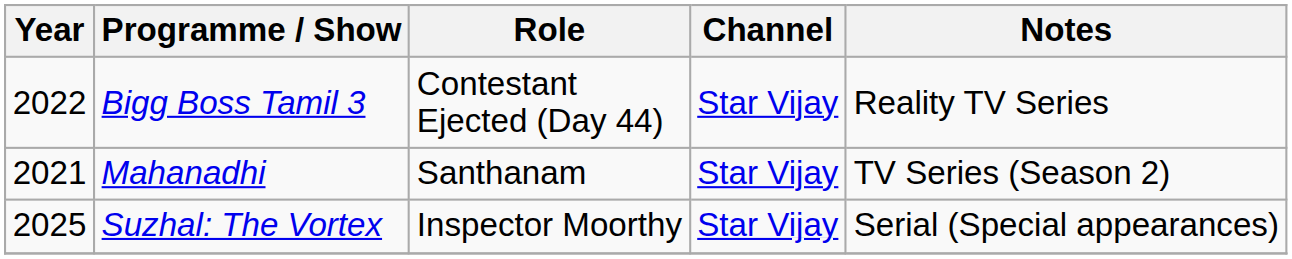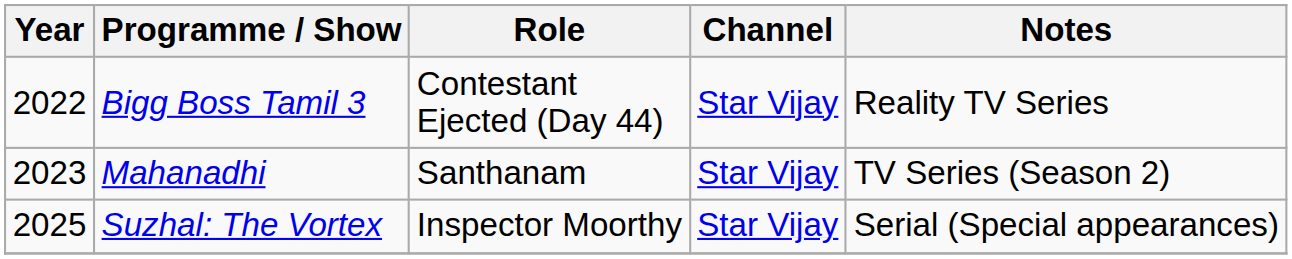 <table class="wikitable sortable">
 <tr>
 <th>Year</th>
 <th>Programme / Show</th>
 <th>Role</th>
 <th>Channel</th>
 <th>Notes</th>
 </tr>
 <tr>
 <td>2022</td>
 <td><em><a href='#'>Bigg Boss Tamil 3</a></em></td>
 <td>Contestant<br>Ejected (Day 44)</td>
 <td><a href='#'>Star Vijay</a></td>
 <td>Reality TV Series</td>
 </tr>
 <tr>
-<td>2021</td>
+<td>2023</td>
 <td><em><a href='#'>Mahanadhi</a></em></td>
 <td>Santhanam</td>
 <td><a href='#'>Star Vijay</a></td>
 <td>TV Series (Season 2)</td>
 </tr>
 <tr>
 <td>2025</td>
 <td><em><a href='#'>Suzhal: The Vortex</a></em></td>
 <td>Inspector Moorthy</td>
 <td><a href='#'>Star Vijay</a></td>
 <td>Serial (Special appearances)</td>
 </tr>
 <tr>
 </tr>
 </table>
